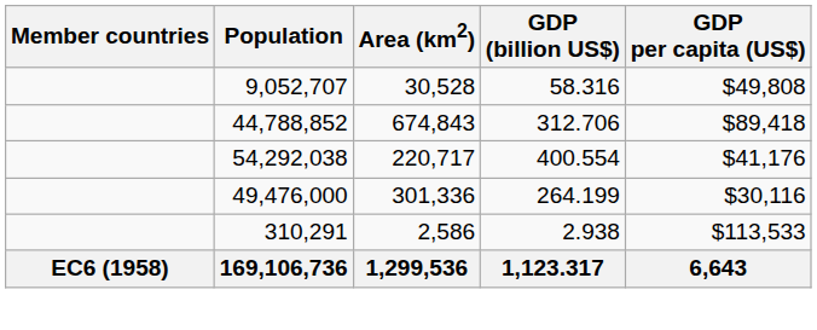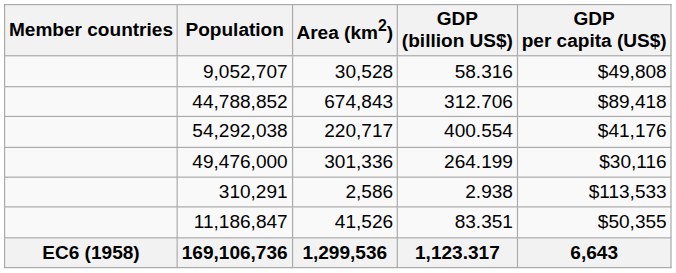 <table class="wikitable" style="text-align:right;">
 <tr>
 <th>Member countries</th>
 <th>Population</th>
 <th>Area (km<sup>2</sup>)</th>
 <th>GDP <br>(billion US$)</th>
 <th>GDP <br>per capita (US$)</th>
 </tr>
 <tr>
 <td style="text-align:left;"></td>
 <td>9,052,707</td>
 <td>30,528</td>
 <td>58.316</td>
 <td>$49,808</td>
 </tr>
 <tr>
 <td style="text-align:left;"><sup></sup></td>
 <td>44,788,852</td>
 <td>674,843</td>
 <td>312.706</td>
 <td>$89,418</td>
 </tr>
 <tr>
 <td style="text-align:left;"><sup></sup></td>
 <td>54,292,038</td>
 <td>220,717</td>
 <td>400.554</td>
 <td>$41,176</td>
 </tr>
 <tr>
 <td style="text-align:left;"></td>
 <td>49,476,000</td>
 <td>301,336</td>
 <td>264.199</td>
 <td>$30,116</td>
 </tr>
 <tr>
 <td style="text-align:left;"></td>
 <td>310,291</td>
 <td>2,586</td>
 <td>2.938</td>
 <td>$113,533</td>
 </tr>
 <tr>
+<td style="text-align:left;"></td>
+<td>11,186,847</td>
+<td>41,526</td>
+<td>83.351</td>
+<td>$50,355</td>
+</tr>
+<tr>
 <th>EC6 (1958)</th>
 <th>169,106,736</th>
 <th>1,299,536</th>
 <th>1,123.317</th>
 <th>6,643</th>
 </tr>
 </table>
